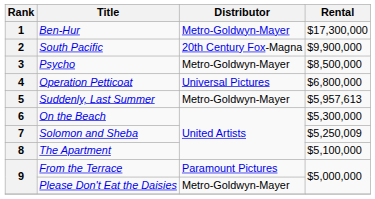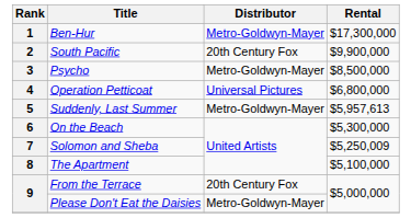 <table class="wikitable sortable" style="margin:auto; margin:auto;">
 <tr>
 <th>Rank</th>
 <th>Title</th>
 <th>Distributor</th>
 <th>Rental</th>
 </tr>
 <tr>
 <th style="text-align:center;">1</th>
 <td><em><a href='#'>Ben-Hur</a></em></td>
 <td><a href='#'>Metro-Goldwyn-Mayer</a></td>
 <td>$17,300,000</td>
 </tr>
 <tr>
 <th style="text-align:center;">2</th>
 <td><em><a href='#'>South Pacific</a></em></td>
-<td><a href='#'>20th Century Fox</a>-Magna</td>
+<td>20th Century Fox</td>
 <td>$9,900,000</td>
 </tr>
 <tr>
 <th style="text-align:center;">3</th>
 <td><em><a href='#'>Psycho</a></em></td>
 <td>Metro-Goldwyn-Mayer</td>
 <td>$8,500,000</td>
 </tr>
 <tr>
 <th style="text-align:center;">4</th>
 <td><em><a href='#'>Operation Petticoat</a></em></td>
 <td><a href='#'>Universal Pictures</a></td>
 <td>$6,800,000</td>
 </tr>
 <tr>
 <th style="text-align:center;">5</th>
 <td><em><a href='#'>Suddenly, Last Summer</a></em></td>
 <td>Metro-Goldwyn-Mayer</td>
 <td>$5,957,613</td>
 </tr>
 <tr>
 <th style="text-align:center;">6</th>
 <td><em><a href='#'>On the Beach</a></em></td>
 <td rowspan="3"><a href='#'>United Artists</a></td>
 <td>$5,300,000</td>
 </tr>
 <tr>
 <th style="text-align:center;">7</th>
 <td><em><a href='#'>Solomon and Sheba</a></em></td>
 <td>$5,250,009</td>
 </tr>
 <tr>
 <th style="text-align:center;">8</th>
 <td><em><a href='#'>The Apartment</a></em></td>
 <td>$5,100,000</td>
 </tr>
 <tr>
 <th rowspan="2" style="text-align:center;">9</th>
 <td><em><a href='#'>From the Terrace</a></em></td>
-<td><a href='#'>Paramount Pictures</a></td>
+<td>20th Century Fox</td>
 <td rowspan="2">$5,000,000</td>
 </tr>
 <tr>
 <td><em><a href='#'>Please Don't Eat the Daisies</a></em></td>
 <td>Metro-Goldwyn-Mayer</td>
 </tr>
 <tr>
 </tr>
 </table>
